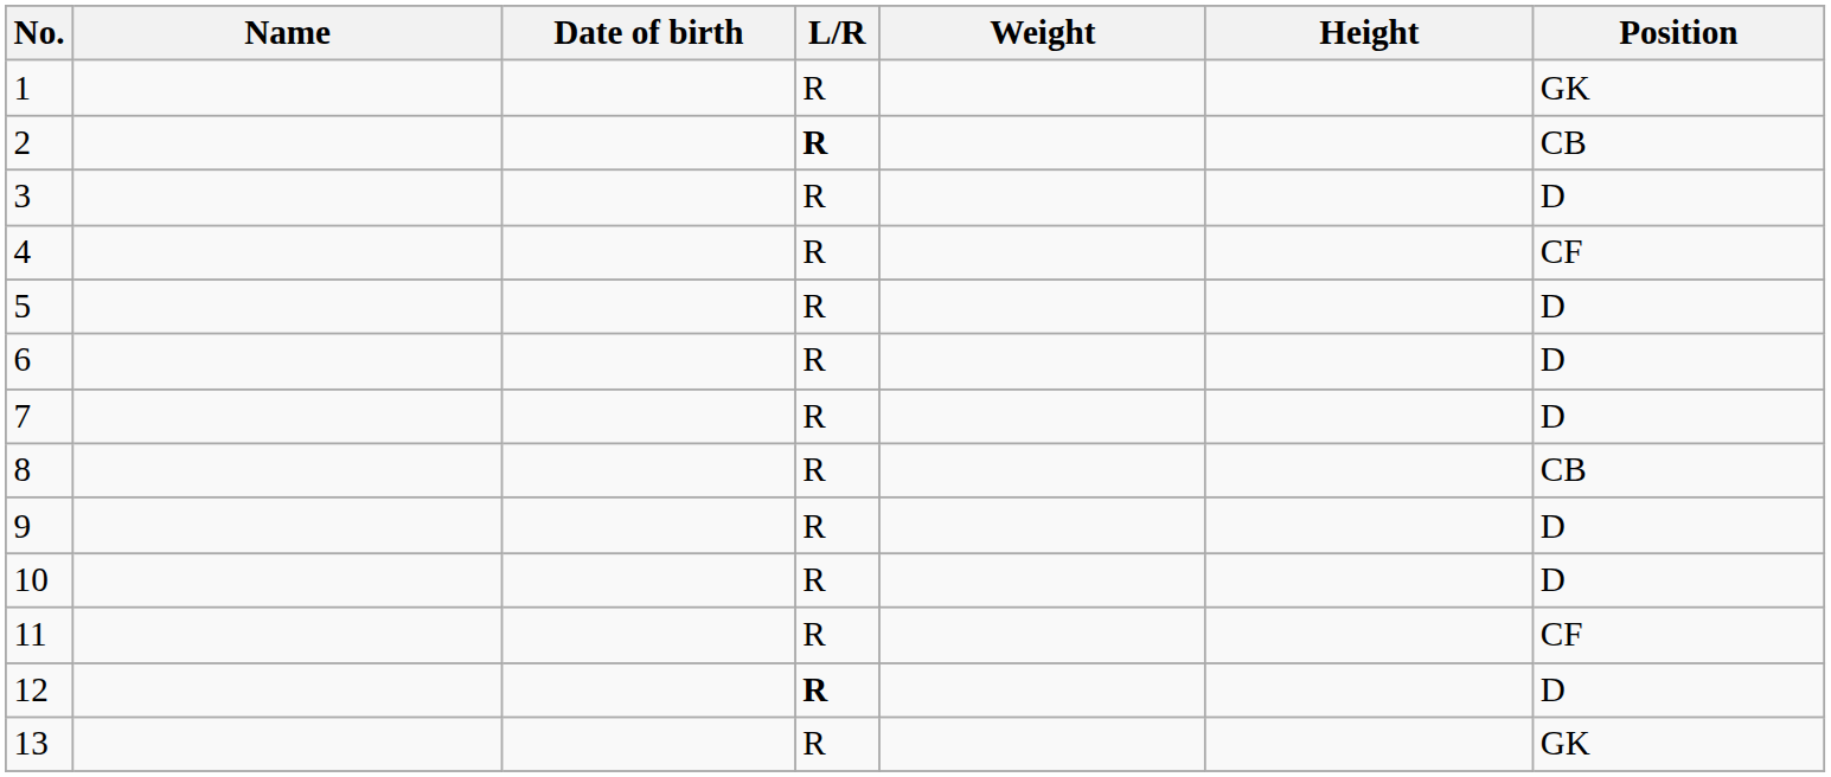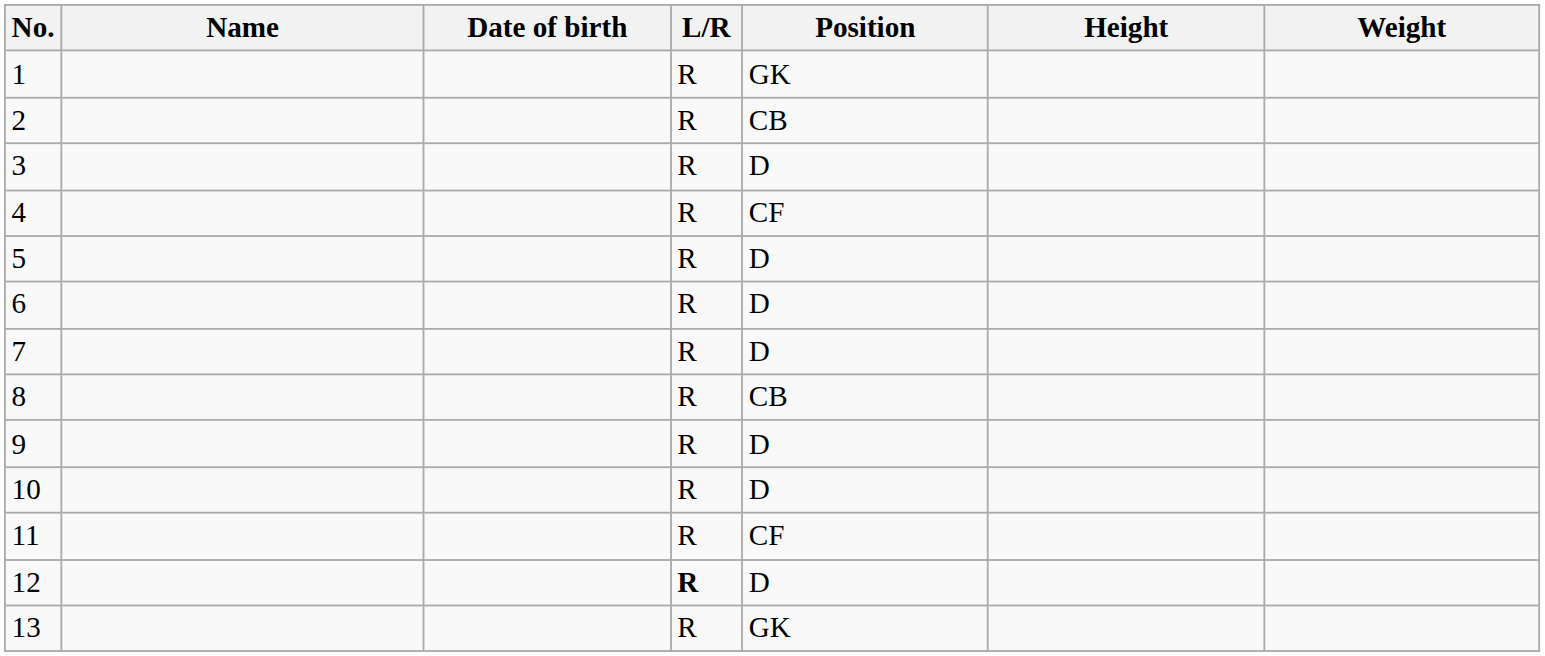 <table class=wikitable sortable style=font-size:100%; text-align:center;>
 <tr>
 <th>No.</th>
 <th style=width:12em>Name</th>
 <th style=width:8em>Date of birth</th>
 <th style=width:2em>L/R</th>
+<th style=width:8em>Position</th>
+<th style=width:9em>Height</th>
 <th style=width:9em>Weight</th>
-<th style=width:9em>Height</th>
-<th style=width:8em>Position</th>
 </tr>
 <tr>
 <td>1</td>
 <td align=left></td>
 <td></td>
 <td>R</td>
+<td>GK</td>
 <td></td>
 <td></td>
-<td>GK</td>
 </tr>
 <tr>
 <td>2</td>
 <td align=left></td>
 <td></td>
-<td><strong>R</strong></td>
+<td>R</td>
+<td>CB</td>
 <td></td>
 <td></td>
-<td>CB</td>
 </tr>
 <tr>
 <td>3</td>
 <td align=left></td>
 <td></td>
 <td>R</td>
+<td>D</td>
 <td></td>
 <td></td>
-<td>D</td>
 </tr>
 <tr>
 <td>4</td>
 <td align=left></td>
 <td></td>
 <td>R</td>
+<td>CF</td>
 <td></td>
 <td></td>
-<td>CF</td>
 </tr>
 <tr>
 <td>5</td>
 <td align=left></td>
 <td></td>
 <td>R</td>
+<td>D</td>
 <td></td>
 <td></td>
-<td>D</td>
 </tr>
 <tr>
 <td>6</td>
 <td align=left></td>
 <td></td>
 <td>R</td>
+<td>D</td>
 <td></td>
 <td></td>
-<td>D</td>
 </tr>
 <tr>
 <td>7</td>
 <td align=left></td>
 <td></td>
 <td>R</td>
+<td>D</td>
 <td></td>
 <td></td>
-<td>D</td>
 </tr>
 <tr>
 <td>8</td>
 <td align=left></td>
 <td></td>
 <td>R</td>
+<td>CB</td>
 <td></td>
 <td></td>
-<td>CB</td>
 </tr>
 <tr>
 <td>9</td>
 <td align=left></td>
 <td></td>
 <td>R</td>
+<td>D</td>
 <td></td>
 <td></td>
-<td>D</td>
 </tr>
 <tr>
 <td>10</td>
 <td align=left></td>
 <td></td>
 <td>R</td>
+<td>D</td>
 <td></td>
 <td></td>
-<td>D</td>
 </tr>
 <tr>
 <td>11</td>
 <td align=left></td>
 <td></td>
 <td>R</td>
+<td>CF</td>
 <td></td>
 <td></td>
-<td>CF</td>
 </tr>
 <tr>
 <td>12</td>
 <td align=left></td>
 <td></td>
 <td><strong>R</strong></td>
+<td>D</td>
 <td></td>
 <td></td>
-<td>D</td>
 </tr>
 <tr>
 <td>13</td>
 <td align=left></td>
 <td></td>
 <td>R</td>
+<td>GK</td>
 <td></td>
 <td></td>
-<td>GK</td>
 </tr>
 </table>
